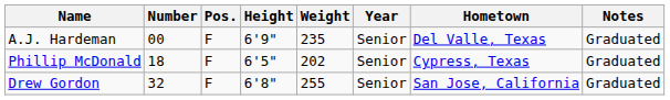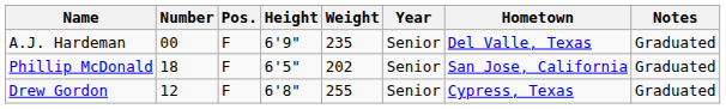 <table class="wikitable sortable" border="1">
 <tr>
 <th>Name</th>
 <th>Number</th>
 <th>Pos.</th>
 <th>Height</th>
 <th>Weight</th>
 <th>Year</th>
 <th>Hometown</th>
 <th class="unsortable">Notes</th>
 </tr>
 <tr>
 <td>A.J. Hardeman</td>
 <td>00</td>
 <td>F</td>
 <td>6'9"</td>
 <td>235</td>
 <td>Senior</td>
 <td><a href='#'>Del Valle, Texas</a></td>
 <td>Graduated</td>
 </tr>
 <tr>
 <td><a href='#'>Phillip McDonald</a></td>
 <td>18</td>
 <td>F</td>
 <td>6'5"</td>
 <td>202</td>
 <td>Senior</td>
-<td><a href='#'>Cypress, Texas</a></td>
+<td><a href='#'>San Jose, California</a></td>
 <td>Graduated</td>
 </tr>
 <tr>
 <td><a href='#'>Drew Gordon</a></td>
-<td>32</td>
+<td>12</td>
 <td>F</td>
 <td>6'8"</td>
 <td>255</td>
 <td>Senior</td>
-<td><a href='#'>San Jose, California</a></td>
+<td><a href='#'>Cypress, Texas</a></td>
 <td>Graduated</td>
 </tr>
 </table>
